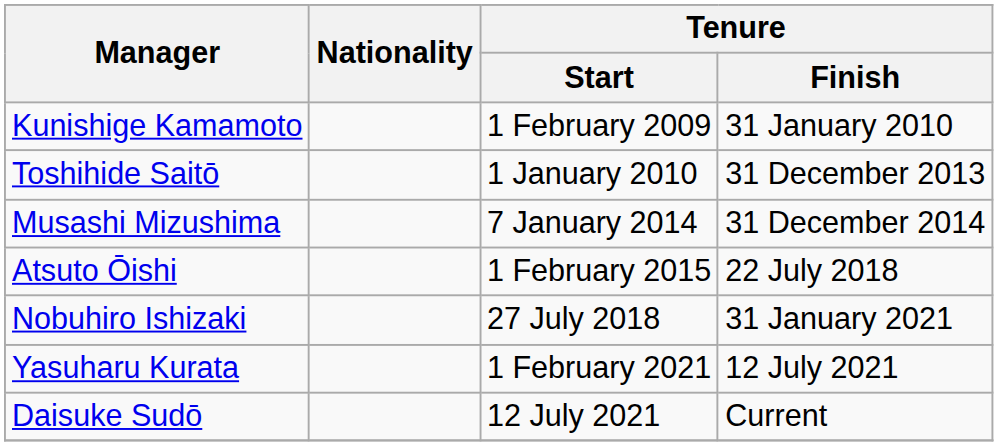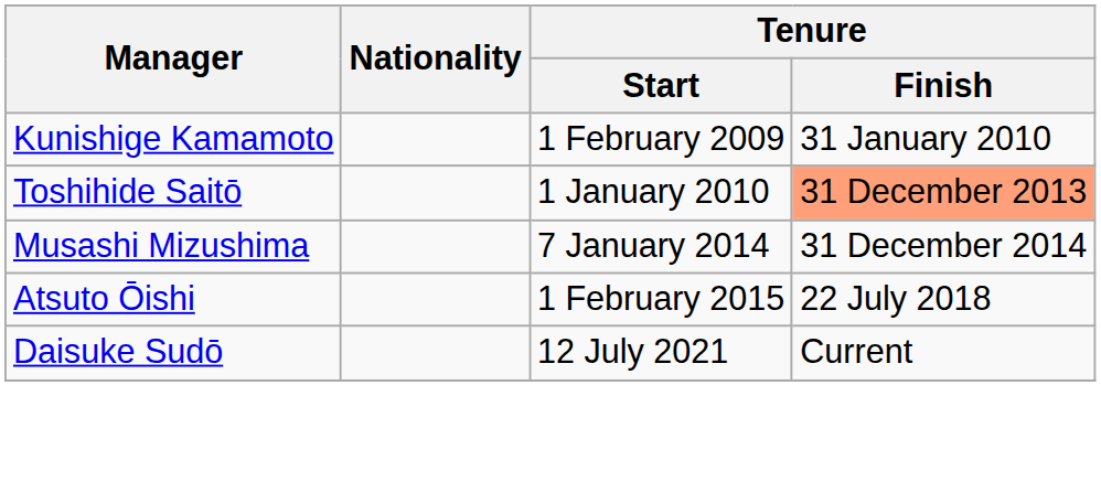 <table class="wikitable">
 <tr>
 <th rowspan="2">Manager</th>
 <th rowspan="2">Nationality</th>
 <th colspan="2">Tenure  </th>
 </tr>
 <tr>
 <th>Start</th>
 <th>Finish </th>
 </tr>
 <tr>
 <td><a href='#'>Kunishige Kamamoto</a></td>
 <td></td>
 <td>1 February 2009</td>
 <td>31 January 2010<br></td>
 </tr>
 <tr>
 <td><a href='#'>Toshihide Saitō</a></td>
 <td></td>
 <td>1 January 2010</td>
-<td>31 December 2013<br></td>
+<td style="background: lightsalmon;">31 December 2013<br></td>
 </tr>
 <tr>
 <td><a href='#'>Musashi Mizushima</a></td>
 <td></td>
 <td>7 January 2014</td>
 <td>31 December 2014<br></td>
 </tr>
 <tr>
 <td><a href='#'>Atsuto Ōishi</a></td>
 <td></td>
 <td>1 February 2015</td>
 <td>22 July 2018<br></td>
 </tr>
 <tr>
-<td><a href='#'>Nobuhiro Ishizaki</a></td>
-<td></td>
-<td>27 July 2018</td>
-<td>31 January 2021<br></td>
-</tr>
-<tr>
-<td><a href='#'>Yasuharu Kurata</a></td>
-<td></td>
-<td>1 February 2021</td>
-<td>12 July 2021<br></td>
-</tr>
-<tr>
 <td><a href='#'>Daisuke Sudō</a></td>
 <td></td>
 <td>12 July 2021</td>
 <td>Current<br></td>
 </tr>
 <tr>
 </tr>
 </table>
